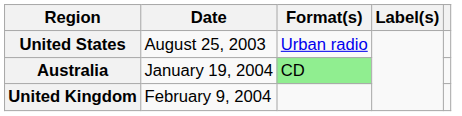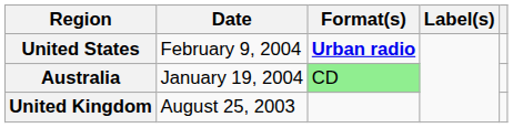 <table class="wikitable plainrowheaders">
 <tr>
 <th scope="col">Region</th>
 <th scope="col">Date</th>
 <th scope="col">Format(s)</th>
 <th scope="col">Label(s)</th>
 <th scope="col"></th>
 </tr>
 <tr>
 <th scope="row">United States</th>
-<td>August 25, 2003</td>
-<td><a href='#'>Urban radio</a></td>
+<td>February 9, 2004</td>
+<td><strong><a href='#'>Urban radio</a></strong></td>
 <td rowspan="3"></td>
 <td align="center"></td>
 </tr>
 <tr>
 <th scope="row">Australia</th>
 <td>January 19, 2004</td>
 <td style="background: lightgreen;">CD</td>
 <td align="center"></td>
 </tr>
 <tr>
 <th scope="row">United Kingdom</th>
-<td>February 9, 2004</td>
+<td>August 25, 2003</td>
 <td></td>
 <td align="center"></td>
 </tr>
 </table>
